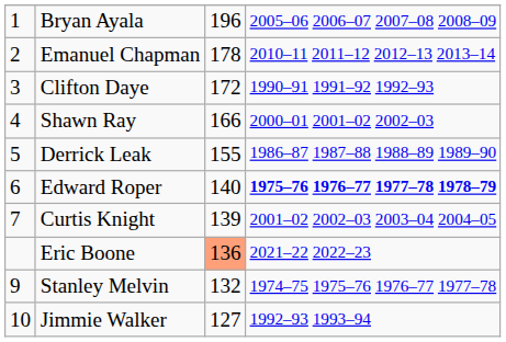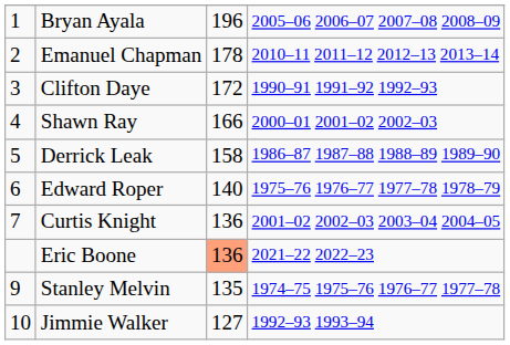 <table class="wikitable">
 <tr>
 </tr>
 <tr>
 <td>1</td>
 <td>Bryan Ayala</td>
 <td>196</td>
 <td style="font-size:80%;"><a href='#'>2005–06</a> <a href='#'>2006–07</a> <a href='#'>2007–08</a> <a href='#'>2008–09</a></td>
 </tr>
 <tr>
 <td>2</td>
 <td>Emanuel Chapman</td>
 <td>178</td>
 <td style="font-size:80%;"><a href='#'>2010–11</a> <a href='#'>2011–12</a> <a href='#'>2012–13</a> <a href='#'>2013–14</a></td>
 </tr>
 <tr>
 <td>3</td>
 <td>Clifton Daye</td>
 <td>172</td>
 <td style="font-size:80%;"><a href='#'>1990–91</a> <a href='#'>1991–92</a> <a href='#'>1992–93</a></td>
 </tr>
 <tr>
 <td>4</td>
 <td>Shawn Ray</td>
 <td>166</td>
 <td style="font-size:80%;"><a href='#'>2000–01</a> <a href='#'>2001–02</a> <a href='#'>2002–03</a></td>
 </tr>
 <tr>
 <td>5</td>
 <td>Derrick Leak</td>
-<td>155</td>
+<td>158</td>
 <td style="font-size:80%;"><a href='#'>1986–87</a> <a href='#'>1987–88</a> <a href='#'>1988–89</a> <a href='#'>1989–90</a></td>
 </tr>
 <tr>
 <td>6</td>
 <td>Edward Roper</td>
 <td>140</td>
-<td style="font-size:80%;"><strong><a href='#'>1975–76</a> <a href='#'>1976–77</a> <a href='#'>1977–78</a> <a href='#'>1978–79</a></strong></td>
+<td style="font-size:80%;"><a href='#'>1975–76</a> <a href='#'>1976–77</a> <a href='#'>1977–78</a> <a href='#'>1978–79</a></td>
 </tr>
 <tr>
 <td>7</td>
 <td>Curtis Knight</td>
-<td>139</td>
+<td>136</td>
 <td style="font-size:80%;"><a href='#'>2001–02</a> <a href='#'>2002–03</a> <a href='#'>2003–04</a> <a href='#'>2004–05</a></td>
 </tr>
 <tr>
 <td></td>
 <td>Eric Boone</td>
 <td style="background: lightsalmon;">136</td>
 <td style="font-size:80%;"><a href='#'>2021–22</a> <a href='#'>2022–23</a></td>
 </tr>
 <tr>
 <td>9</td>
 <td>Stanley Melvin</td>
-<td>132</td>
+<td>135</td>
 <td style="font-size:80%;"><a href='#'>1974–75</a> <a href='#'>1975–76</a> <a href='#'>1976–77</a> <a href='#'>1977–78</a></td>
 </tr>
 <tr>
 <td>10</td>
 <td>Jimmie Walker</td>
 <td>127</td>
 <td style="font-size:80%;"><a href='#'>1992–93</a> <a href='#'>1993–94</a></td>
 </tr>
 </table>
